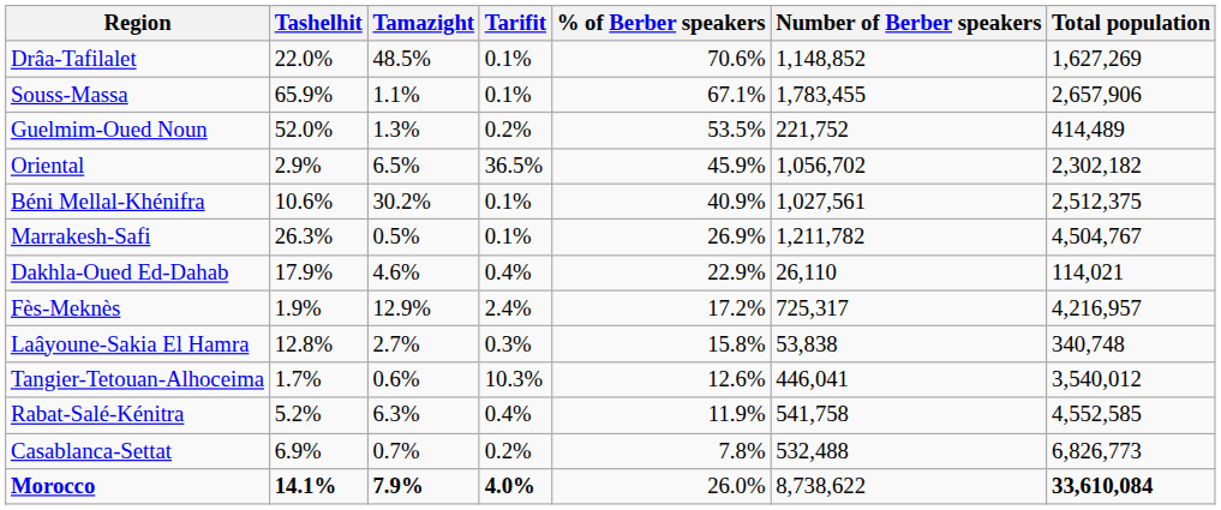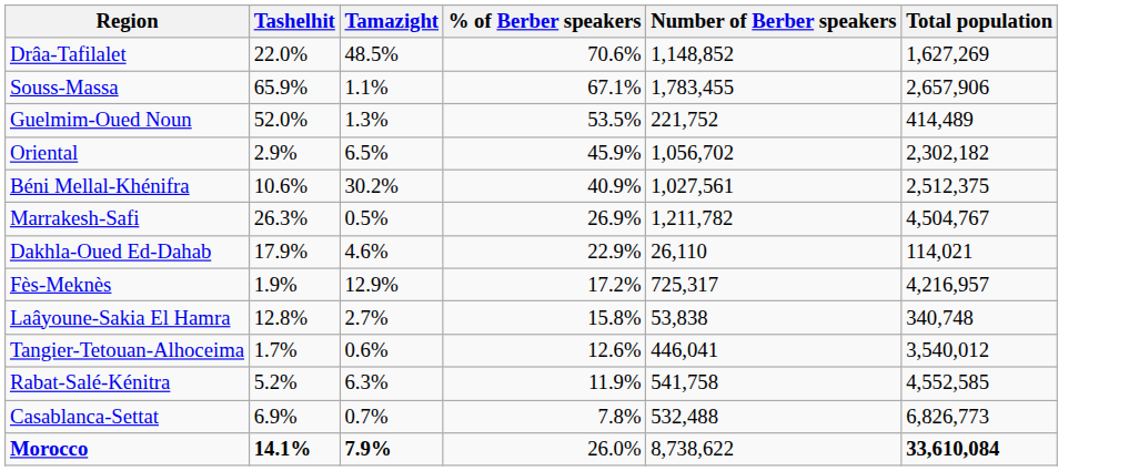 <table class="wikitable sortable" style="margin:1em Left 1em auto;">
 <tr>
 <th scope="col">Region</th>
 <th scope="col"><a href='#'>Tashelhit</a></th>
 <th scope="col"><a href='#'>Tamazight</a></th>
-<th scope="col"><a href='#'>Tarifit</a></th>
 <th scope="col">% of <a href='#'>Berber</a> speakers</th>
 <th>Number of <a href='#'>Berber</a> speakers</th>
 <th scope="col">Total population</th>
 </tr>
 <tr>
 <td><a href='#'>Drâa-Tafilalet</a></td>
 <td>22.0%</td>
 <td>48.5%</td>
-<td>0.1%</td>
 <td align="Right">70.6%</td>
 <td>1,148,852</td>
 <td>1,627,269</td>
 </tr>
 <tr>
 <td><a href='#'>Souss-Massa</a></td>
 <td>65.9%</td>
 <td>1.1%</td>
-<td>0.1%</td>
 <td align="Right">67.1%</td>
 <td>1,783,455</td>
 <td>2,657,906</td>
 </tr>
 <tr>
 <td><a href='#'>Guelmim-Oued Noun</a></td>
 <td>52.0%</td>
 <td>1.3%</td>
-<td>0.2%</td>
 <td align="Right">53.5%</td>
 <td>221,752</td>
 <td>414,489</td>
 </tr>
 <tr>
 <td><a href='#'>Oriental</a></td>
 <td>2.9%</td>
 <td>6.5%</td>
-<td>36.5%</td>
 <td align="Right">45.9%</td>
 <td>1,056,702</td>
 <td>2,302,182</td>
 </tr>
 <tr>
 <td><a href='#'>Béni Mellal-Khénifra</a></td>
 <td>10.6%</td>
 <td>30.2%</td>
-<td>0.1%</td>
 <td align="Right">40.9%</td>
 <td>1,027,561</td>
 <td>2,512,375</td>
 </tr>
 <tr>
 <td><a href='#'>Marrakesh-Safi</a></td>
 <td>26.3%</td>
 <td>0.5%</td>
-<td>0.1%</td>
 <td align="Right">26.9%</td>
 <td>1,211,782</td>
 <td>4,504,767</td>
 </tr>
 <tr>
 <td><a href='#'>Dakhla-Oued Ed-Dahab</a></td>
 <td>17.9%</td>
 <td>4.6%</td>
-<td>0.4%</td>
 <td align="Right">22.9%</td>
 <td>26,110</td>
 <td>114,021</td>
 </tr>
 <tr>
 <td><a href='#'>Fès-Meknès</a></td>
 <td>1.9%</td>
 <td>12.9%</td>
-<td>2.4%</td>
 <td align="Right">17.2%</td>
 <td>725,317</td>
 <td>4,216,957</td>
 </tr>
 <tr>
 <td><a href='#'>Laâyoune-Sakia El Hamra</a></td>
 <td>12.8%</td>
 <td>2.7%</td>
-<td>0.3%</td>
 <td align="Right">15.8%</td>
 <td>53,838</td>
 <td>340,748</td>
 </tr>
 <tr>
 <td><a href='#'>Tangier-Tetouan-Alhoceima</a></td>
 <td>1.7%</td>
 <td>0.6%</td>
-<td>10.3%</td>
 <td align="Right">12.6%</td>
 <td>446,041</td>
 <td>3,540,012</td>
 </tr>
 <tr>
 <td><a href='#'>Rabat-Salé-Kénitra</a></td>
 <td>5.2%</td>
 <td>6.3%</td>
-<td>0.4%</td>
 <td align="Right">11.9%</td>
 <td>541,758</td>
 <td>4,552,585</td>
 </tr>
 <tr>
 <td><a href='#'>Casablanca-Settat</a></td>
 <td>6.9%</td>
 <td>0.7%</td>
-<td>0.2%</td>
 <td align="Right">7.8%</td>
 <td>532,488</td>
 <td>6,826,773</td>
 </tr>
 <tr>
 <td><strong><a href='#'>Morocco</a></strong></td>
 <td><strong>14.1%</strong></td>
 <td><strong>7.9%</strong></td>
-<td><strong>4.0%</strong></td>
 <td align="Right">26.0%</td>
 <td>8,738,622</td>
 <td><strong>33,610,084</strong></td>
 </tr>
 </table>
